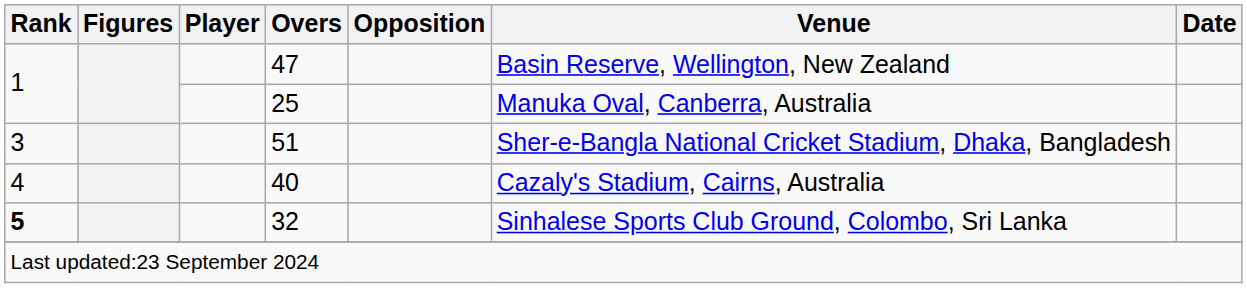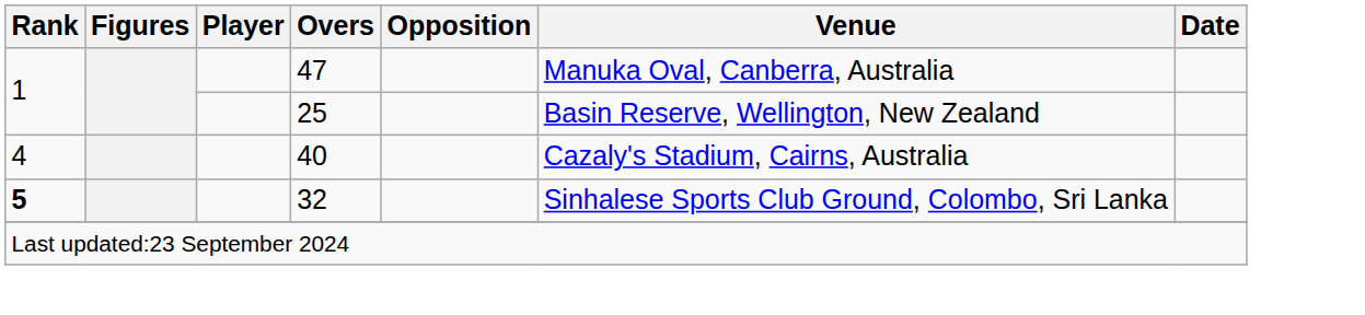 <table class="wikitable plainrowheaders sortable">
 <tr>
 <th scope=col>Rank</th>
 <th scope=col>Figures</th>
 <th scope=col>Player</th>
 <th scope=col>Overs</th>
 <th scope=col>Opposition</th>
 <th scope=col>Venue</th>
 <th scope=col>Date</th>
 </tr>
 <tr>
 <td rowspan=2>1</td>
 <th rowspan=2></th>
 <td></td>
 <td>47</td>
 <td></td>
-<td><a href='#'>Basin Reserve</a>, <a href='#'>Wellington</a>, New Zealand</td>
+<td><a href='#'>Manuka Oval</a>, <a href='#'>Canberra</a>, Australia</td>
 <td></td>
 </tr>
 <tr>
 <td></td>
 <td>25</td>
 <td></td>
-<td><a href='#'>Manuka Oval</a>, <a href='#'>Canberra</a>, Australia</td>
-<td></td>
-</tr>
-<tr>
-<td>3</td>
-<th></th>
-<td></td>
-<td>51</td>
-<td></td>
-<td><a href='#'>Sher-e-Bangla National Cricket Stadium</a>, <a href='#'>Dhaka</a>, Bangladesh</td>
+<td><a href='#'>Basin Reserve</a>, <a href='#'>Wellington</a>, New Zealand</td>
 <td></td>
 </tr>
 <tr>
 <td>4</td>
 <th></th>
 <td></td>
 <td>40</td>
 <td></td>
 <td><a href='#'>Cazaly's Stadium</a>, <a href='#'>Cairns</a>, Australia</td>
 <td></td>
 </tr>
 <tr>
 <td><strong>5</strong></td>
 <th></th>
 <td></td>
 <td>32</td>
 <td></td>
 <td><a href='#'>Sinhalese Sports Club Ground</a>, <a href='#'>Colombo</a>, Sri Lanka</td>
 <td></td>
 </tr>
 <tr>
 </tr>
 <tr class=sortbottom>
 <td colspan=7><small>Last updated:23 September 2024</small></td>
 </tr>
 </table>
